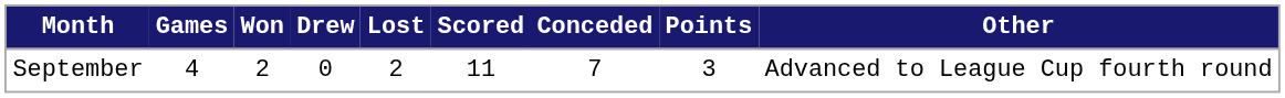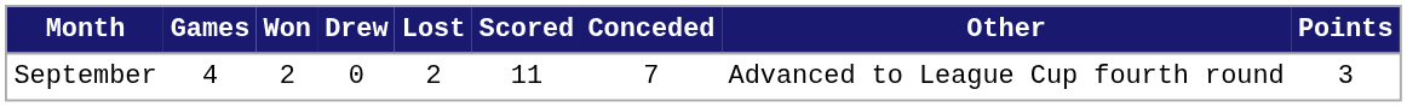 <table cellspacing="0" cellpadding="3" style="border:1px solid #aaa; font-size:90%;">
 <tr style="background:#191970; color:white;">
 <th style="border-bottom:1px solid #aaa; text-align:center;">Month</th>
 <th style="border-bottom:1px solid #aaa; text-align:center;">Games</th>
 <th style="border-bottom:1px solid #aaa; text-align:center;">Won</th>
 <th style="border-bottom:1px solid #aaa; text-align:center;">Drew</th>
 <th style="border-bottom:1px solid #aaa; text-align:center;">Lost</th>
 <th style="border-bottom:1px solid #aaa; text-align:center;">Scored</th>
 <th style="border-bottom:1px solid #aaa; text-align:center;">Conceded</th>
+<th style="border-bottom:1px solid #aaa; text-align:center;">Other</th>
 <th style="border-bottom:1px solid #aaa; text-align:center;">Points</th>
-<th style="border-bottom:1px solid #aaa; text-align:center;">Other</th>
 </tr>
 <tr style="text-align:center;">
 <td>September</td>
 <td style="text-align:center;">4</td>
 <td style="text-align:center;">2</td>
 <td style="text-align:center;">0</td>
 <td style="text-align:center;">2</td>
 <td style="text-align:center;">11</td>
 <td style="text-align:center;">7</td>
+<td style="text-align:center;">Advanced to League Cup fourth round</td>
 <td style="text-align:center;">3</td>
-<td style="text-align:center;">Advanced to League Cup fourth round</td>
 </tr>
 </table>
